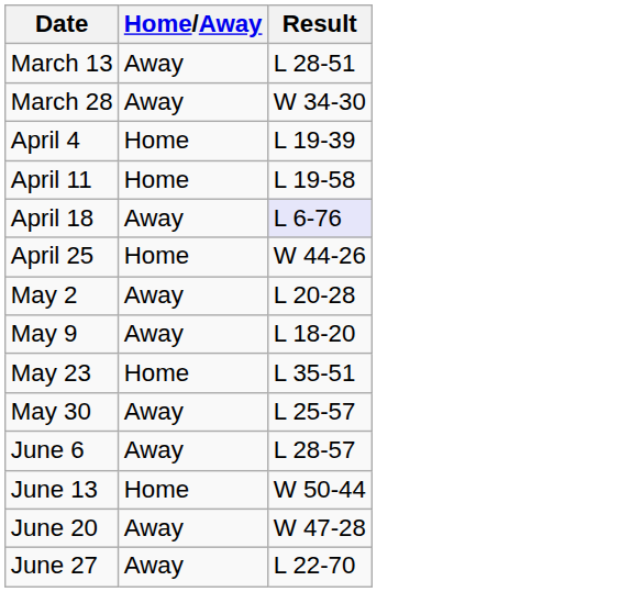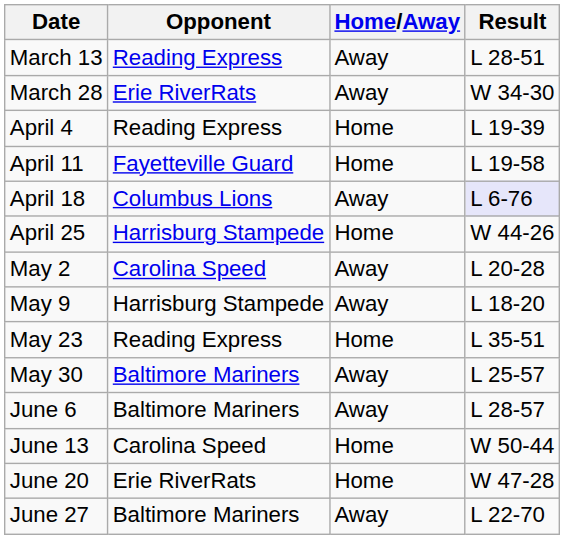 <table class="wikitable">
 <tr>
 <th>Date</th>
+<th>Opponent</th>
 <th><a href='#'>Home</a>/<a href='#'>Away</a></th>
 <th>Result</th>
 </tr>
 <tr>
 <td>March 13</td>
+<td><a href='#'>Reading Express</a></td>
 <td>Away</td>
 <td>L 28-51</td>
 </tr>
 <tr>
 <td>March 28</td>
+<td><a href='#'>Erie RiverRats</a></td>
 <td>Away</td>
 <td>W 34-30</td>
 </tr>
 <tr>
 <td>April 4</td>
+<td>Reading Express</td>
 <td>Home</td>
 <td>L 19-39</td>
 </tr>
 <tr>
 <td>April 11</td>
+<td><a href='#'>Fayetteville Guard</a></td>
 <td>Home</td>
 <td>L 19-58</td>
 </tr>
 <tr>
 <td>April 18</td>
+<td><a href='#'>Columbus Lions</a></td>
 <td>Away</td>
 <td style="background: lavender;">L 6-76</td>
 </tr>
 <tr>
 <td>April 25</td>
+<td><a href='#'>Harrisburg Stampede</a></td>
 <td>Home</td>
 <td>W 44-26</td>
 </tr>
 <tr>
 <td>May 2</td>
+<td><a href='#'>Carolina Speed</a></td>
 <td>Away</td>
 <td>L 20-28</td>
 </tr>
 <tr>
 <td>May 9</td>
+<td>Harrisburg Stampede</td>
 <td>Away</td>
 <td>L 18-20</td>
 </tr>
 <tr>
 <td>May 23</td>
+<td>Reading Express</td>
 <td>Home</td>
 <td>L 35-51</td>
 </tr>
 <tr>
 <td>May 30</td>
+<td><a href='#'>Baltimore Mariners</a></td>
 <td>Away</td>
 <td>L 25-57</td>
 </tr>
 <tr>
 <td>June 6</td>
+<td>Baltimore Mariners</td>
 <td>Away</td>
 <td>L 28-57</td>
 </tr>
 <tr>
 <td>June 13</td>
+<td>Carolina Speed</td>
 <td>Home</td>
 <td>W 50-44</td>
 </tr>
 <tr>
 <td>June 20</td>
-<td>Away</td>
+<td>Erie RiverRats</td>
+<td>Home</td>
 <td>W 47-28</td>
 </tr>
 <tr>
 <td>June 27</td>
+<td>Baltimore Mariners</td>
 <td>Away</td>
 <td>L 22-70</td>
 </tr>
 </table>
